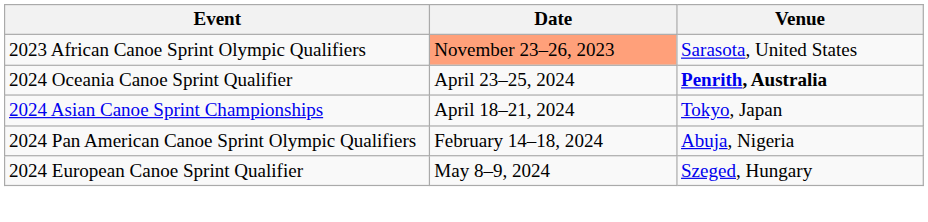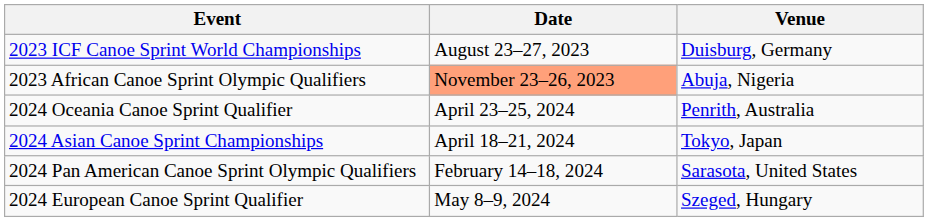 <table class=wikitable>
 <tr>
 <th width=350>Event</th>
 <th width=200>Date</th>
 <th width=200>Venue</th>
 </tr>
 <tr>
+<td><a href='#'>2023 ICF Canoe Sprint World Championships</a></td>
+<td>August 23–27, 2023</td>
+<td> <a href='#'>Duisburg</a>, Germany</td>
+</tr>
+<tr>
 <td>2023 African Canoe Sprint Olympic Qualifiers</td>
 <td style="background: lightsalmon;">November 23–26, 2023</td>
-<td> <a href='#'>Sarasota</a>, United States</td>
+<td> <a href='#'>Abuja</a>, Nigeria</td>
 </tr>
 <tr>
 <td>2024 Oceania Canoe Sprint Qualifier</td>
 <td>April 23–25, 2024</td>
-<td><strong> <a href='#'>Penrith</a>, Australia</strong></td>
+<td> <a href='#'>Penrith</a>, Australia</td>
 </tr>
 <tr>
 <td><a href='#'>2024 Asian Canoe Sprint Championships</a></td>
 <td>April 18–21, 2024</td>
 <td> <a href='#'>Tokyo</a>, Japan</td>
 </tr>
 <tr>
 <td>2024 Pan American Canoe Sprint Olympic Qualifiers</td>
 <td>February 14–18, 2024</td>
-<td> <a href='#'>Abuja</a>, Nigeria</td>
+<td> <a href='#'>Sarasota</a>, United States</td>
 </tr>
 <tr>
 <td>2024 European Canoe Sprint Qualifier</td>
 <td>May 8–9, 2024</td>
 <td> <a href='#'>Szeged</a>, Hungary</td>
 </tr>
 </table>
